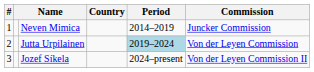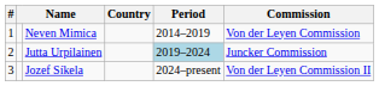 <table class="wikitable">
 <tr>
 <th>#</th>
 <th colspan=2>Name</th>
 <th>Country</th>
 <th>Period</th>
 <th>Commission</th>
 </tr>
 <tr>
 <td>1</td>
 <td></td>
 <td><a href='#'>Neven Mimica</a></td>
 <td></td>
 <td>2014–2019</td>
-<td><a href='#'>Juncker Commission</a></td>
+<td><a href='#'>Von der Leyen Commission</a></td>
 </tr>
 <tr>
 <td>2</td>
 <td></td>
 <td><a href='#'>Jutta Urpilainen</a></td>
 <td></td>
 <td style="background: lightblue;">2019–2024</td>
-<td><a href='#'>Von der Leyen Commission</a></td>
+<td><a href='#'>Juncker Commission</a></td>
 </tr>
 <tr>
 <td>3</td>
 <td></td>
 <td><a href='#'>Jozef Síkela</a></td>
 <td></td>
 <td>2024–present</td>
 <td><a href='#'>Von der Leyen Commission II</a></td>
 </tr>
 </table>
